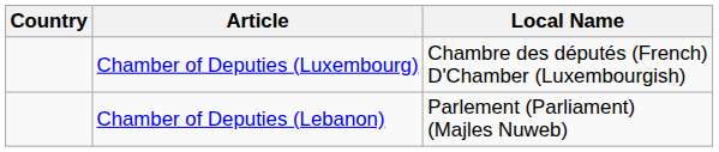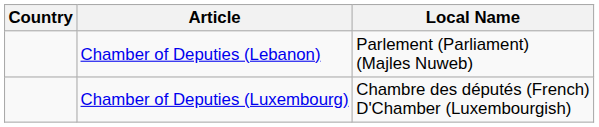 <table class="wikitable">
 <tr>
 <th><strong>Country</strong></th>
 <th><strong>Article</strong></th>
 <th><strong>Local Name</strong></th>
 </tr>
 <tr>
 <td></td>
+<td><a href='#'>Chamber of Deputies (Lebanon)</a></td>
+<td>Parlement (Parliament)<br> (Majles Nuweb)</td>
+</tr>
+<tr>
+<td></td>
 <td><a href='#'>Chamber of Deputies (Luxembourg)</a></td>
 <td>Chambre des députés (French)<br>D'Chamber (Luxembourgish)</td>
 </tr>
-<tr>
-<td></td>
-<td><a href='#'>Chamber of Deputies (Lebanon)</a></td>
-<td>Parlement (Parliament)<br> (Majles Nuweb)</td>
-</tr>
 </table>
